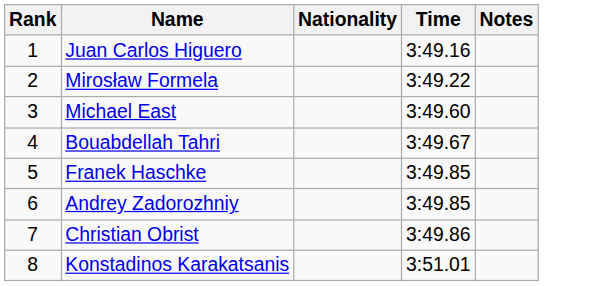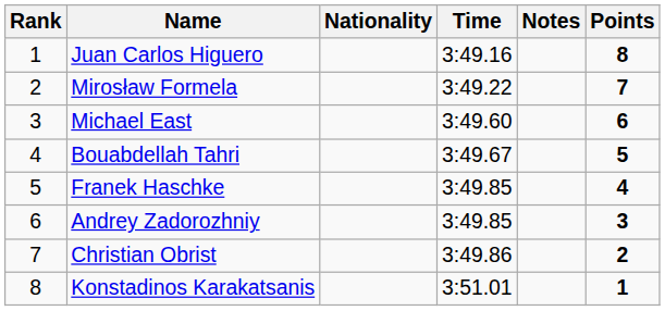 <table class="wikitable sortable" style="text-align:center">
 <tr>
 <th>Rank</th>
 <th>Name</th>
 <th>Nationality</th>
 <th>Time</th>
 <th>Notes</th>
+<th>Points</th>
 </tr>
 <tr>
 <td>1</td>
 <td align=left><a href='#'>Juan Carlos Higuero</a></td>
 <td align=left></td>
 <td>3:49.16</td>
 <td></td>
+<td><strong>8</strong></td>
 </tr>
 <tr>
 <td>2</td>
 <td align=left><a href='#'>Mirosław Formela</a></td>
 <td align=left></td>
 <td>3:49.22</td>
 <td></td>
+<td><strong>7</strong></td>
 </tr>
 <tr>
 <td>3</td>
 <td align=left><a href='#'>Michael East</a></td>
 <td align=left></td>
 <td>3:49.60</td>
 <td></td>
+<td><strong>6</strong></td>
 </tr>
 <tr>
 <td>4</td>
 <td align=left><a href='#'>Bouabdellah Tahri</a></td>
 <td align=left></td>
 <td>3:49.67</td>
 <td></td>
+<td><strong>5</strong></td>
 </tr>
 <tr>
 <td>5</td>
 <td align=left><a href='#'>Franek Haschke</a></td>
 <td align=left></td>
 <td>3:49.85</td>
 <td></td>
+<td><strong>4</strong></td>
 </tr>
 <tr>
 <td>6</td>
 <td align=left><a href='#'>Andrey Zadorozhniy</a></td>
 <td align=left></td>
 <td>3:49.85</td>
 <td></td>
+<td><strong>3</strong></td>
 </tr>
 <tr>
 <td>7</td>
 <td align=left><a href='#'>Christian Obrist</a></td>
 <td align=left></td>
 <td>3:49.86</td>
 <td></td>
+<td><strong>2</strong></td>
 </tr>
 <tr>
 <td>8</td>
 <td align=left><a href='#'>Konstadinos Karakatsanis</a></td>
 <td align=left></td>
 <td>3:51.01</td>
 <td></td>
+<td><strong>1</strong></td>
 </tr>
 </table>
